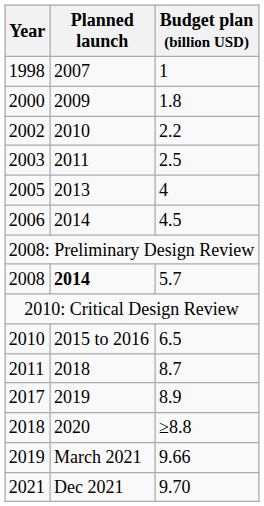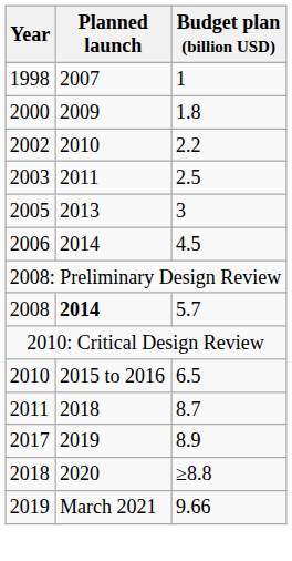 <table class="wikitable" style="float:right; margin-left:0.5em; font-size:0.9em;">
 <tr>
 <th>Year</th>
 <th>Planned<br>launch</th>
 <th>Budget plan<br><small>(billion USD)</small></th>
 </tr>
 <tr>
 <td>1998</td>
 <td>2007</td>
 <td>1</td>
 </tr>
 <tr>
 <td>2000</td>
 <td>2009</td>
 <td>1.8</td>
 </tr>
 <tr>
 <td>2002</td>
 <td>2010</td>
 <td>2.2</td>
 </tr>
 <tr>
 <td>2003</td>
 <td>2011</td>
 <td>2.5</td>
 </tr>
 <tr>
 <td>2005</td>
 <td>2013</td>
-<td>4</td>
+<td>3</td>
 </tr>
 <tr>
 <td>2006</td>
 <td>2014</td>
 <td>4.5</td>
 </tr>
 <tr>
 <td colspan=3 style="text-align:center">2008: Preliminary Design Review</td>
 </tr>
 <tr>
 <td>2008</td>
 <td><strong>2014</strong></td>
 <td>5.7</td>
 </tr>
 <tr>
 <td colspan=3 style="text-align:center">2010: Critical Design Review</td>
 </tr>
 <tr>
 <td>2010</td>
 <td>2015 to 2016</td>
 <td>6.5</td>
 </tr>
 <tr>
 <td>2011</td>
 <td>2018</td>
 <td>8.7</td>
 </tr>
 <tr>
 <td>2017</td>
 <td>2019</td>
 <td>8.9</td>
 </tr>
 <tr>
 <td>2018</td>
 <td>2020</td>
 <td>≥8.8</td>
 </tr>
 <tr>
 <td>2019</td>
 <td>March 2021</td>
 <td>9.66</td>
 </tr>
-<tr>
-<td>2021</td>
-<td>Dec 2021</td>
-<td>9.70</td>
-</tr>
 </table>
